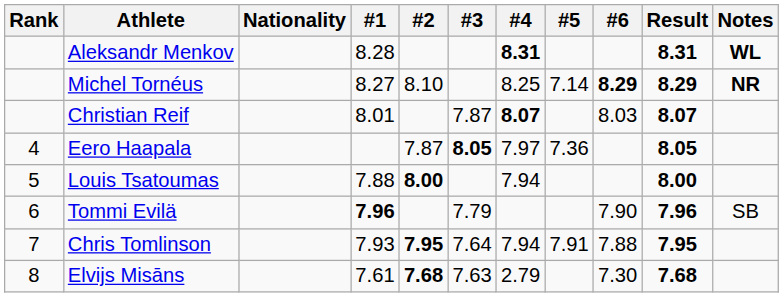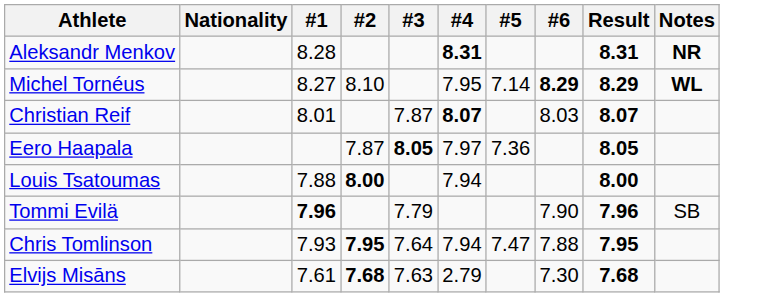 <table class="wikitable sortable" style="text-align:center">
 <tr>
-<th>Rank</th>
 <th>Athlete</th>
 <th>Nationality</th>
 <th>#1</th>
 <th>#2</th>
 <th>#3</th>
 <th>#4</th>
 <th>#5</th>
 <th>#6</th>
 <th>Result</th>
 <th>Notes</th>
 </tr>
 <tr>
-<td></td>
 <td align=left><a href='#'>Aleksandr Menkov</a></td>
 <td align=left></td>
 <td>8.28</td>
 <td></td>
 <td></td>
 <td><strong>8.31</strong></td>
 <td></td>
 <td></td>
 <td><strong>8.31</strong></td>
-<td><strong>WL</strong></td>
+<td><strong>NR</strong></td>
 </tr>
 <tr>
-<td></td>
 <td align=left><a href='#'>Michel Tornéus</a></td>
 <td align=left></td>
 <td>8.27</td>
 <td>8.10</td>
 <td></td>
-<td>8.25</td>
+<td>7.95</td>
 <td>7.14</td>
 <td><strong>8.29</strong></td>
 <td><strong>8.29</strong></td>
-<td><strong>NR</strong></td>
+<td><strong>WL</strong></td>
 </tr>
 <tr>
-<td></td>
 <td align=left><a href='#'>Christian Reif</a></td>
 <td align=left></td>
 <td>8.01</td>
 <td></td>
 <td>7.87</td>
 <td><strong>8.07</strong></td>
 <td></td>
 <td>8.03</td>
 <td><strong>8.07</strong></td>
 <td></td>
 </tr>
 <tr>
-<td>4</td>
 <td align=left><a href='#'>Eero Haapala</a></td>
 <td align=left></td>
 <td></td>
 <td>7.87</td>
 <td><strong>8.05</strong></td>
 <td>7.97</td>
 <td>7.36</td>
 <td></td>
 <td><strong>8.05</strong></td>
 <td></td>
 </tr>
 <tr>
-<td>5</td>
 <td align=left><a href='#'>Louis Tsatoumas</a></td>
 <td align=left></td>
 <td>7.88</td>
 <td><strong>8.00</strong></td>
 <td></td>
 <td>7.94</td>
 <td></td>
 <td></td>
 <td><strong>8.00</strong></td>
 <td></td>
 </tr>
 <tr>
-<td>6</td>
 <td align=left><a href='#'>Tommi Evilä</a></td>
 <td align=left></td>
 <td><strong>7.96</strong></td>
 <td></td>
 <td>7.79</td>
 <td></td>
 <td></td>
 <td>7.90</td>
 <td><strong>7.96</strong></td>
 <td>SB</td>
 </tr>
 <tr>
-<td>7</td>
 <td align=left><a href='#'>Chris Tomlinson</a></td>
 <td align=left></td>
 <td>7.93</td>
 <td><strong>7.95</strong></td>
 <td>7.64</td>
 <td>7.94</td>
-<td>7.91</td>
+<td>7.47</td>
 <td>7.88</td>
 <td><strong>7.95</strong></td>
 <td></td>
 </tr>
 <tr>
-<td>8</td>
 <td align=left><a href='#'>Elvijs Misāns</a></td>
 <td align=left></td>
 <td>7.61</td>
 <td><strong>7.68</strong></td>
 <td>7.63</td>
 <td>2.79</td>
 <td></td>
 <td>7.30</td>
 <td><strong>7.68</strong></td>
 <td></td>
 </tr>
 </table>
